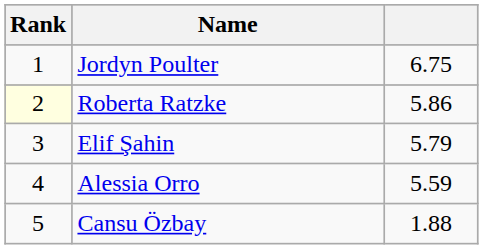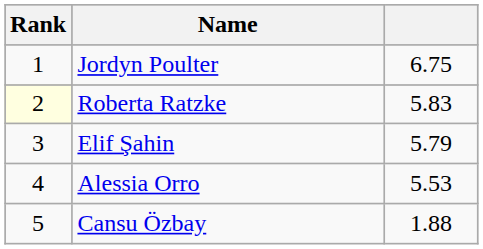 <table class="wikitable" style="margin:0.5em auto;width=480;font-size:90%">
 <tr>
 <th width=30>Rank</th>
 <th width=180>Name</th>
 <th width=50></th>
 </tr>
 <tr>
 <td align=center>1</td>
 <td> <a href='#'>Jordyn Poulter</a></td>
 <td align=center>6.75</td>
 </tr>
 <tr>
 <td align=center style="background: lightyellow;">2</td>
 <td> <a href='#'>Roberta Ratzke</a></td>
-<td align=center>5.86</td>
+<td align=center>5.83</td>
 </tr>
 <tr>
 <td align=center>3</td>
 <td> <a href='#'>Elif Şahin</a></td>
 <td align=center>5.79</td>
 </tr>
 <tr>
 <td align=center>4</td>
 <td> <a href='#'>Alessia Orro</a></td>
-<td align=center>5.59</td>
+<td align=center>5.53</td>
 </tr>
 <tr>
 <td align=center>5</td>
 <td> <a href='#'>Cansu Özbay</a></td>
 <td align=center>1.88</td>
 </tr>
 </table>
